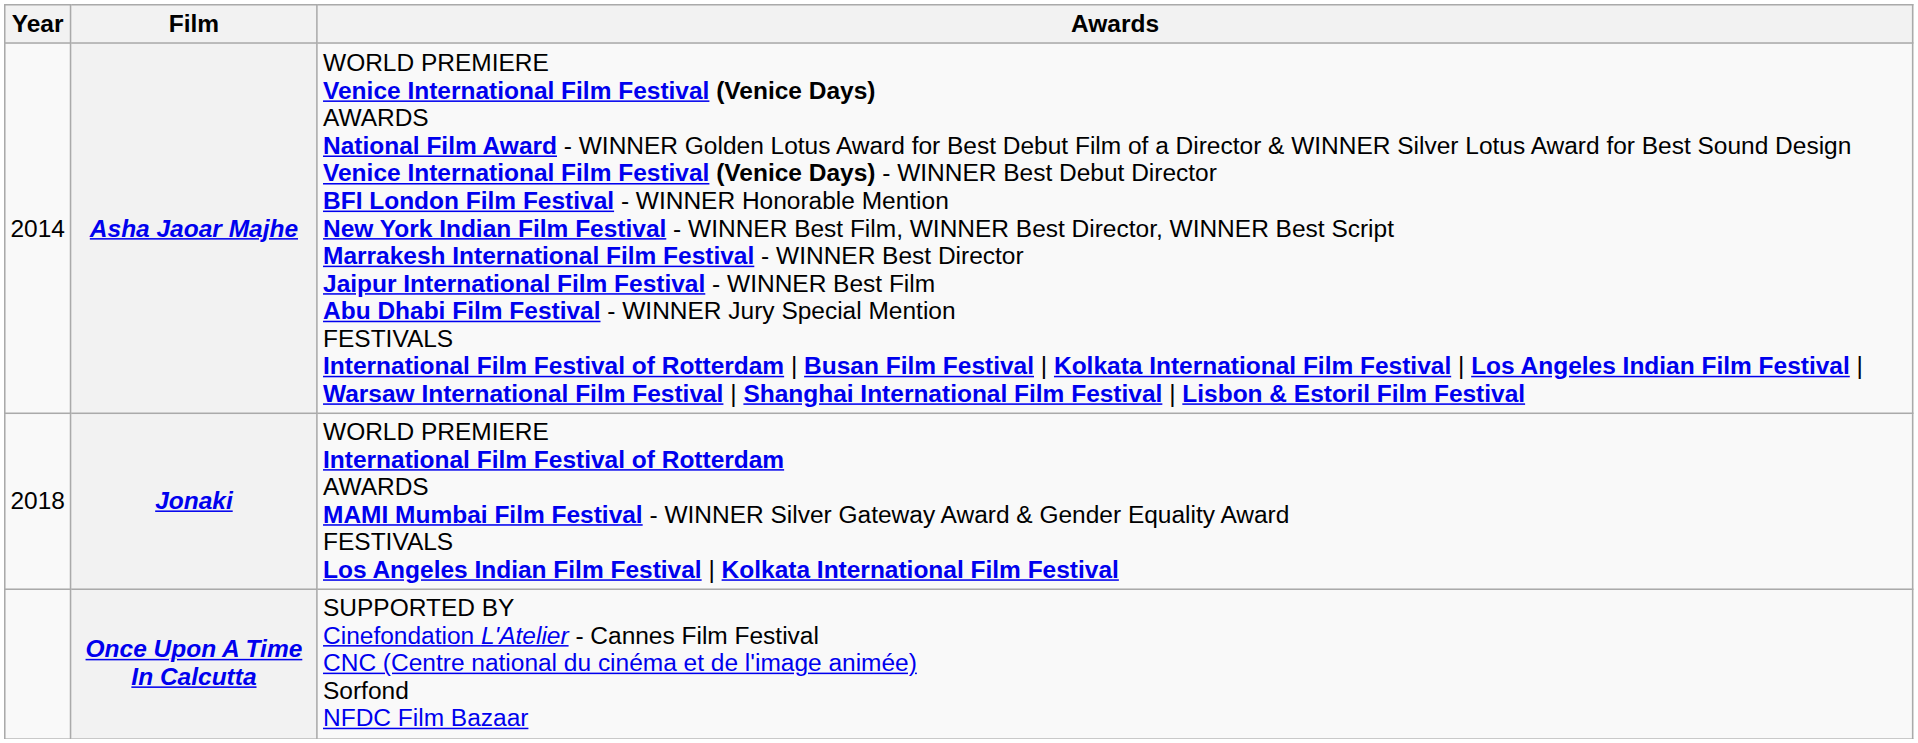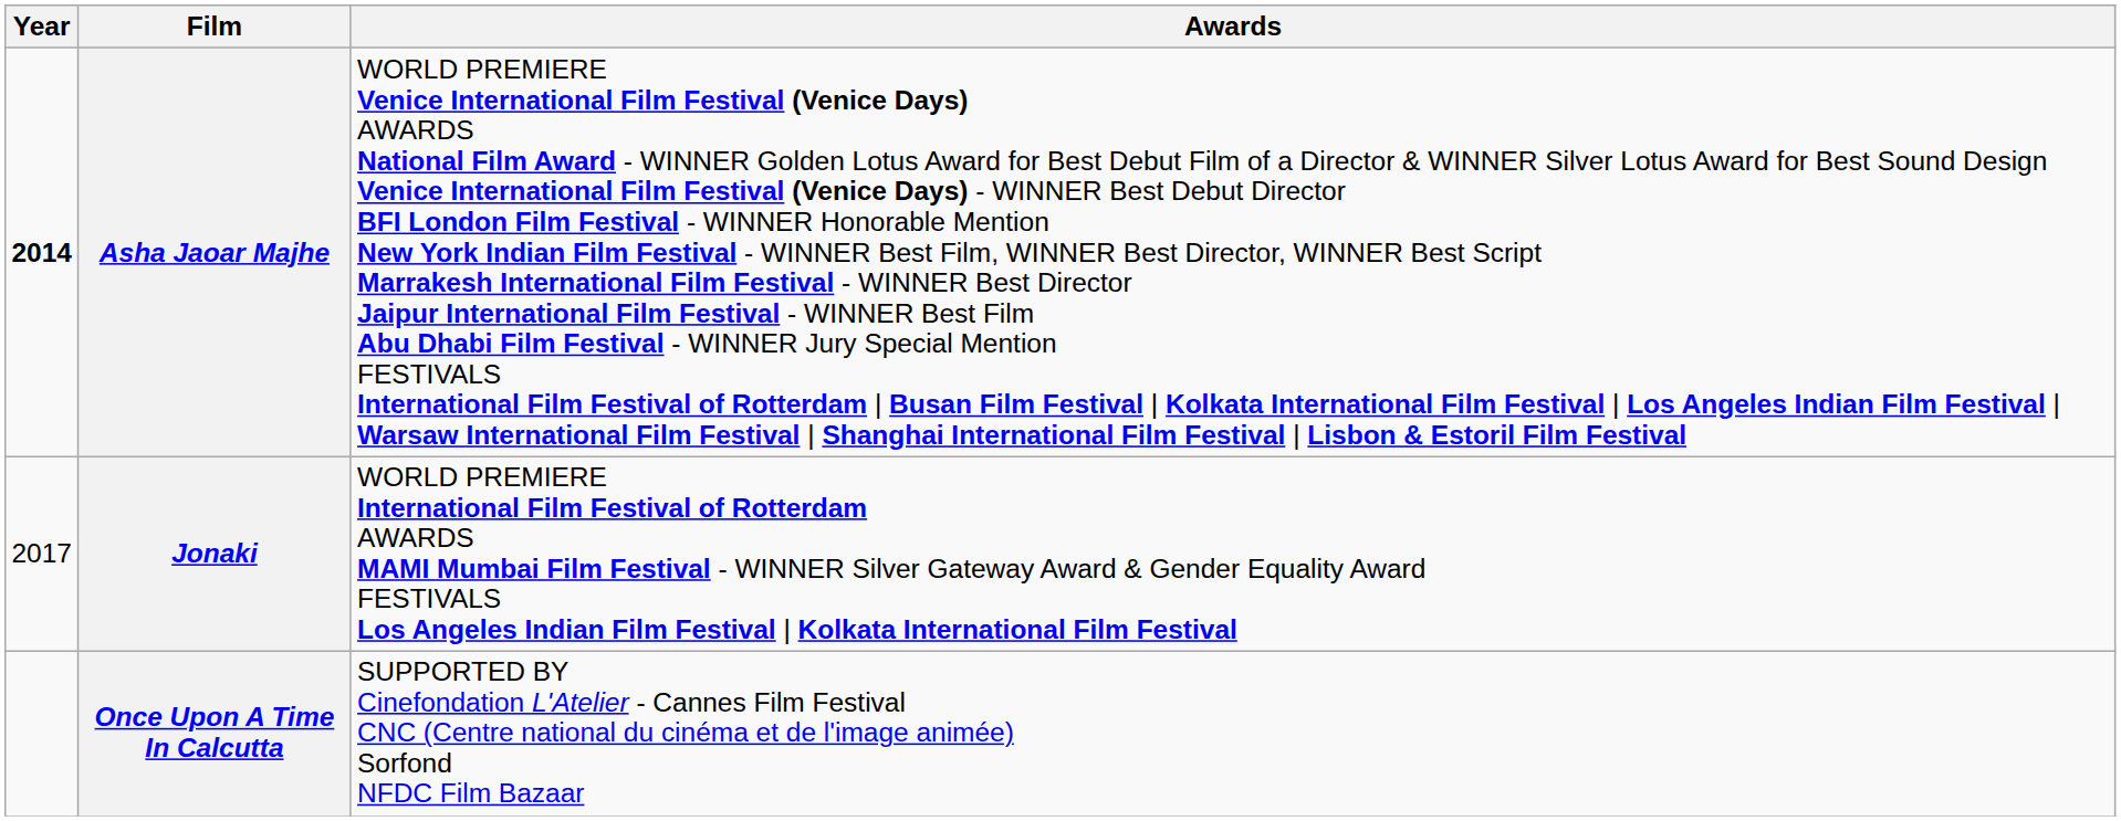 <table class="wikitable">
 <tr>
 <th>Year</th>
 <th>Film</th>
 <th>Awards</th>
 </tr>
 <tr>
-<td>2014</td>
+<td><strong>2014</strong></td>
 <th><em><a href='#'>Asha Jaoar Majhe</a></em></th>
 <td>WORLD PREMIERE<br><strong><a href='#'>Venice International Film Festival</a> (Venice Days)</strong><br>AWARDS<br><strong><a href='#'>National Film Award</a></strong> - WINNER Golden Lotus Award for Best Debut Film of a Director & WINNER Silver Lotus Award for Best Sound Design  <strong><a href='#'>Venice International Film Festival</a> (Venice Days)</strong>  - WINNER Best Debut Director<br><strong><a href='#'>BFI London Film Festival</a></strong> - WINNER Honorable Mention<br><strong><a href='#'>New York Indian Film Festival</a></strong> - WINNER Best Film, WINNER Best Director, WINNER Best Script<br><strong><a href='#'>Marrakesh International Film Festival</a></strong>  - WINNER Best Director<br><strong><a href='#'>Jaipur International Film Festival</a></strong> - WINNER Best Film<br><strong><a href='#'>Abu Dhabi Film Festival</a></strong> - WINNER Jury Special Mention<br>FESTIVALS<br><strong><a href='#'>International Film Festival of Rotterdam</a></strong> |  <strong><a href='#'>Busan Film Festival</a></strong>  | <strong><a href='#'>Kolkata International Film Festival</a></strong> |  <strong><a href='#'>Los Angeles Indian Film Festival</a></strong> | <strong><a href='#'>Warsaw International Film Festival</a></strong> | <strong><a href='#'>Shanghai International Film Festival</a></strong> | <strong><a href='#'>Lisbon & Estoril Film Festival</a></strong></td>
 </tr>
 <tr>
-<td>2018</td>
+<td>2017</td>
 <th><em><a href='#'>Jonaki</a></em></th>
 <td>WORLD PREMIERE<br><strong><a href='#'>International Film Festival of Rotterdam</a></strong><br>AWARDS<br><strong><a href='#'>MAMI Mumbai Film Festival</a></strong>  - WINNER Silver Gateway Award & Gender Equality Award<br>FESTIVALS<br><strong><a href='#'>Los Angeles Indian Film Festival</a></strong> | <strong><a href='#'>Kolkata International Film Festival</a></strong></td>
 </tr>
 <tr>
 <td></td>
 <th><em><a href='#'>Once Upon A Time In Calcutta</a></em></th>
 <td>SUPPORTED BY<br><a href='#'>Cinefondation <em>L'Atelier</em></a> - Cannes Film Festival<br><a href='#'>CNC (Centre national du cinéma et de l'image animée)</a><br>Sorfond<br><a href='#'>NFDC Film Bazaar</a></td>
 </tr>
 </table>
